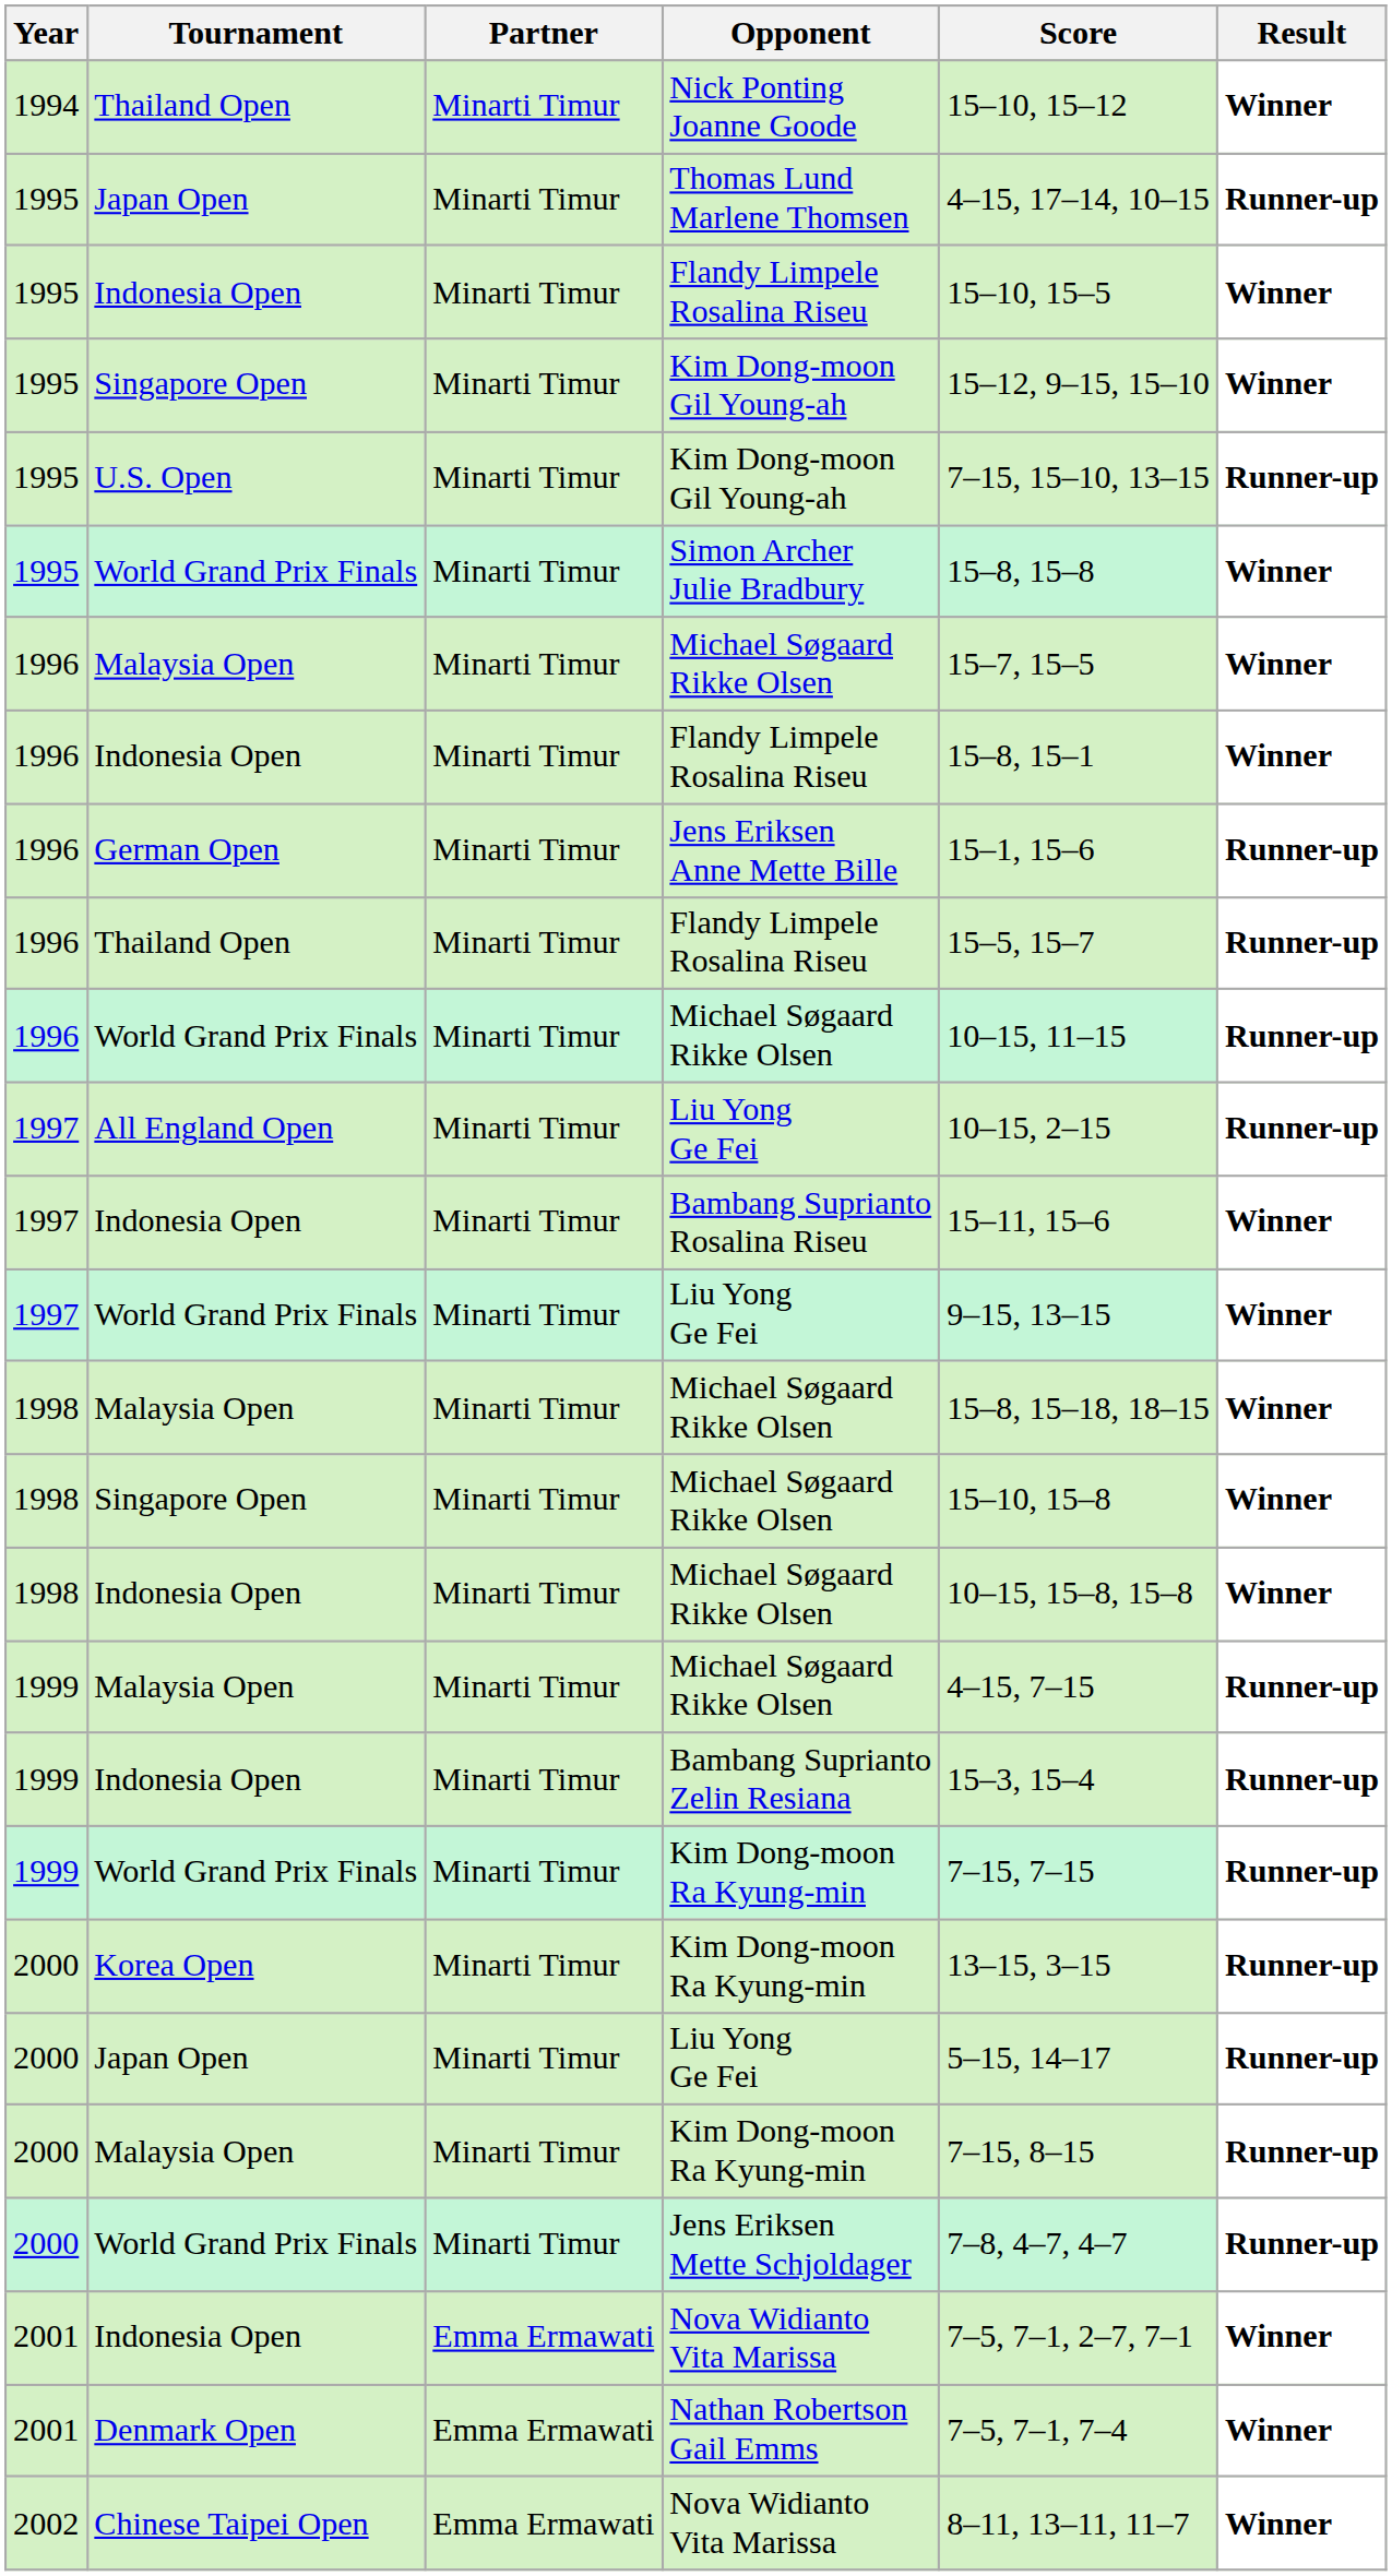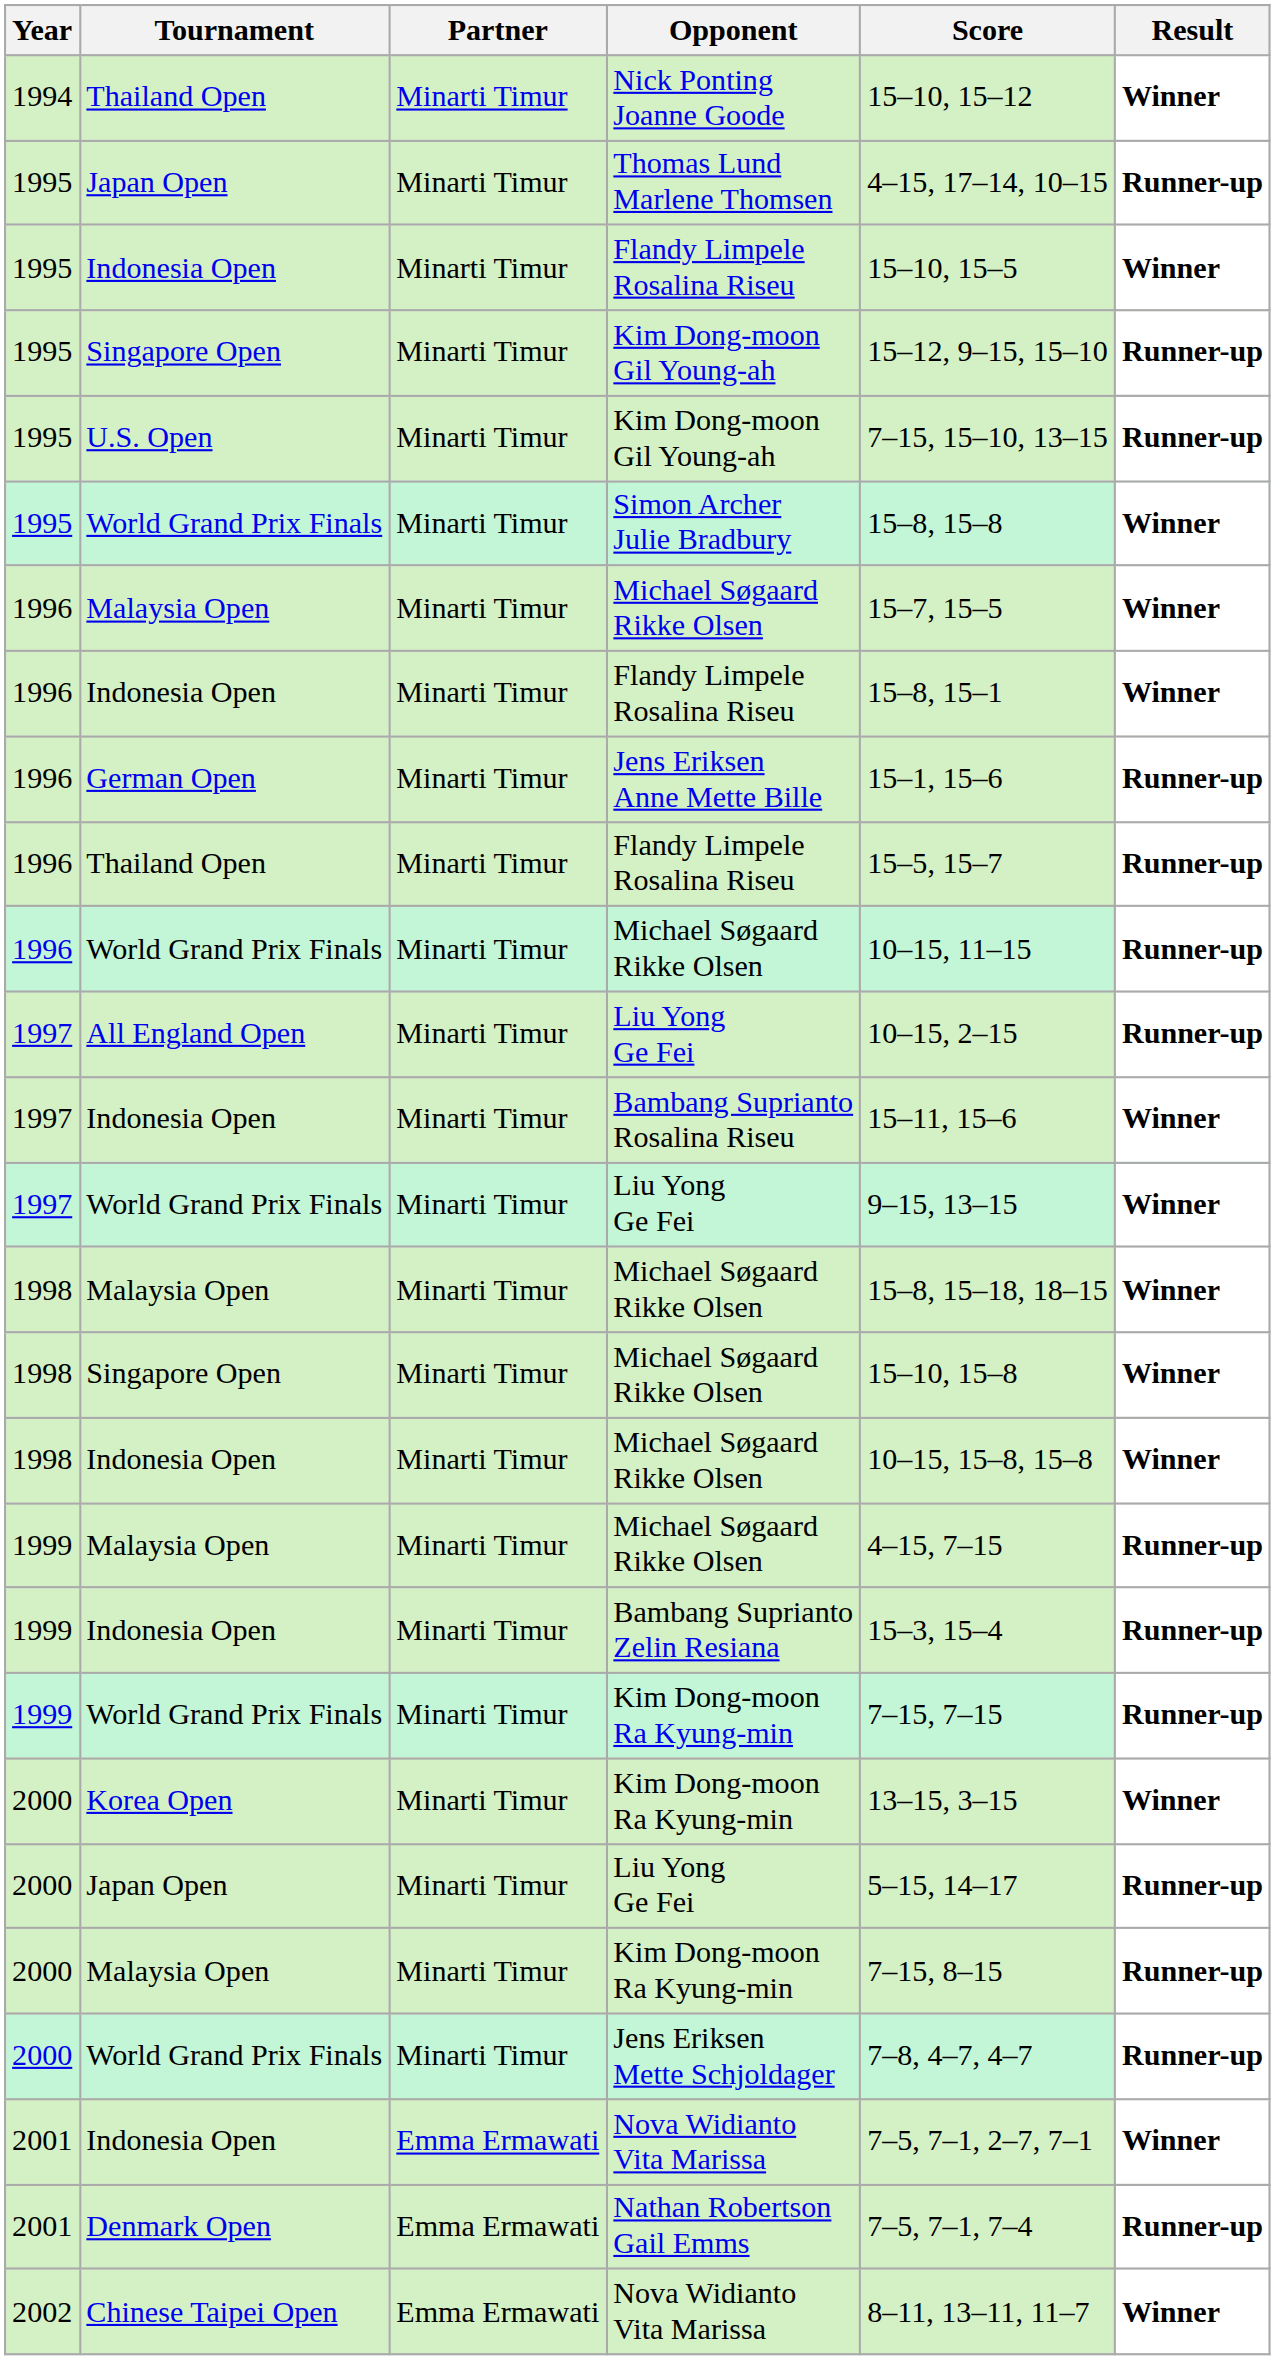 <table class="sortable wikitable" style="font-size: 90%;">
 <tr>
 <th>Year</th>
 <th>Tournament</th>
 <th>Partner</th>
 <th>Opponent</th>
 <th>Score</th>
 <th>Result</th>
 </tr>
 <tr style="background:#D4F1C5">
 <td align="center">1994</td>
 <td align="left"><a href='#'>Thailand Open</a></td>
 <td align="left"> <a href='#'>Minarti Timur</a></td>
 <td align="left"> <a href='#'>Nick Ponting</a> <br>  <a href='#'>Joanne Goode</a></td>
 <td align="left">15–10, 15–12</td>
 <td style="text-align:left; background:white"> <strong>Winner</strong></td>
 </tr>
 <tr style="background:#D4F1C5">
 <td align="center">1995</td>
 <td align="left"><a href='#'>Japan Open</a></td>
 <td align="left"> Minarti Timur</td>
 <td align="left"> <a href='#'>Thomas Lund</a> <br>  <a href='#'>Marlene Thomsen</a></td>
 <td align="left">4–15, 17–14, 10–15</td>
 <td style="text-align:left; background:white"> <strong>Runner-up</strong></td>
 </tr>
 <tr style="background:#D4F1C5">
 <td align="center">1995</td>
 <td align="left"><a href='#'>Indonesia Open</a></td>
 <td align="left"> Minarti Timur</td>
 <td align="left"> <a href='#'>Flandy Limpele</a> <br>  <a href='#'>Rosalina Riseu</a></td>
 <td align="left">15–10, 15–5</td>
 <td style="text-align:left; background:white"> <strong>Winner</strong></td>
 </tr>
 <tr style="background:#D4F1C5">
 <td align="center">1995</td>
 <td align="left"><a href='#'>Singapore Open</a></td>
 <td align="left"> Minarti Timur</td>
 <td align="left"> <a href='#'>Kim Dong-moon</a> <br>  <a href='#'>Gil Young-ah</a></td>
 <td align="left">15–12, 9–15, 15–10</td>
-<td style="text-align:left; background:white"> <strong>Winner</strong></td>
+<td style="text-align:left; background:white"> <strong>Runner-up</strong></td>
 </tr>
 <tr style="background:#D4F1C5">
 <td align="center">1995</td>
 <td align="left"><a href='#'>U.S. Open</a></td>
 <td align="left"> Minarti Timur</td>
 <td align="left"> Kim Dong-moon <br>  Gil Young-ah</td>
 <td align="left">7–15, 15–10, 13–15</td>
 <td style="text-align:left; background:white"> <strong>Runner-up</strong></td>
 </tr>
 <tr style="background:#C3F6D7">
 <td align="center"><a href='#'>1995</a></td>
 <td align="left"><a href='#'>World Grand Prix Finals</a></td>
 <td align="left"> Minarti Timur</td>
 <td align="left"> <a href='#'>Simon Archer</a> <br>  <a href='#'>Julie Bradbury</a></td>
 <td align="left">15–8, 15–8</td>
 <td style="text-align:left; background:white"> <strong>Winner</strong></td>
 </tr>
 <tr style="background:#D4F1C5">
 <td align="center">1996</td>
 <td align="left"><a href='#'>Malaysia Open</a></td>
 <td align="left"> Minarti Timur</td>
 <td align="left"> <a href='#'>Michael Søgaard</a> <br>  <a href='#'>Rikke Olsen</a></td>
 <td align="left">15–7, 15–5</td>
 <td style="text-align:left; background:white"> <strong>Winner</strong></td>
 </tr>
 <tr style="background:#D4F1C5">
 <td align="center">1996</td>
 <td align="left">Indonesia Open</td>
 <td align="left"> Minarti Timur</td>
 <td align="left"> Flandy Limpele <br>  Rosalina Riseu</td>
 <td align="left">15–8, 15–1</td>
 <td style="text-align:left; background:white"> <strong>Winner</strong></td>
 </tr>
 <tr style="background:#D4F1C5">
 <td align="center">1996</td>
 <td align="left"><a href='#'>German Open</a></td>
 <td align="left"> Minarti Timur</td>
 <td align="left"> <a href='#'>Jens Eriksen</a> <br>  <a href='#'>Anne Mette Bille</a></td>
 <td align="left">15–1, 15–6</td>
 <td style="text-align:left; background:white"> <strong>Runner-up</strong></td>
 </tr>
 <tr style="background:#D4F1C5">
 <td align="center">1996</td>
 <td align="left">Thailand Open</td>
 <td align="left"> Minarti Timur</td>
 <td align="left"> Flandy Limpele <br>  Rosalina Riseu</td>
 <td align="left">15–5, 15–7</td>
 <td style="text-align:left; background:white"> <strong>Runner-up</strong></td>
 </tr>
 <tr style="background:#C3F6D7">
 <td align="center"><a href='#'>1996</a></td>
 <td align="left">World Grand Prix Finals</td>
 <td align="left"> Minarti Timur</td>
 <td align="left"> Michael Søgaard <br>  Rikke Olsen</td>
 <td align="left">10–15, 11–15</td>
 <td style="text-align:left; background:white"> <strong>Runner-up</strong></td>
 </tr>
 <tr style="background:#D4F1C5">
 <td align="center"><a href='#'>1997</a></td>
 <td align="left"><a href='#'>All England Open</a></td>
 <td align="left"> Minarti Timur</td>
 <td align="left"> <a href='#'>Liu Yong</a> <br>  <a href='#'>Ge Fei</a></td>
 <td align="left">10–15, 2–15</td>
 <td style="text-align:left; background:white"> <strong>Runner-up</strong></td>
 </tr>
 <tr style="background:#D4F1C5">
 <td align="center">1997</td>
 <td align="left">Indonesia Open</td>
 <td align="left"> Minarti Timur</td>
 <td align="left"> <a href='#'>Bambang Suprianto</a> <br>  Rosalina Riseu</td>
 <td align="left">15–11, 15–6</td>
 <td style="text-align:left; background:white"> <strong>Winner</strong></td>
 </tr>
 <tr style="background:#C3F6D7">
 <td align="center"><a href='#'>1997</a></td>
 <td align="left">World Grand Prix Finals</td>
 <td align="left"> Minarti Timur</td>
 <td align="left"> Liu Yong <br>  Ge Fei</td>
 <td align="left">9–15, 13–15</td>
 <td style="text-align:left; background:white"> <strong>Winner</strong></td>
 </tr>
 <tr style="background:#D4F1C5">
 <td align="center">1998</td>
 <td align="left">Malaysia Open</td>
 <td align="left"> Minarti Timur</td>
 <td align="left"> Michael Søgaard <br>  Rikke Olsen</td>
 <td align="left">15–8, 15–18, 18–15</td>
 <td style="text-align:left; background:white"> <strong>Winner</strong></td>
 </tr>
 <tr style="background:#D4F1C5">
 <td align="center">1998</td>
 <td align="left">Singapore Open</td>
 <td align="left"> Minarti Timur</td>
 <td align="left"> Michael Søgaard <br>  Rikke Olsen</td>
 <td align="left">15–10, 15–8</td>
 <td style="text-align:left; background:white"> <strong>Winner</strong></td>
 </tr>
 <tr style="background:#D4F1C5">
 <td align="center">1998</td>
 <td align="left">Indonesia Open</td>
 <td align="left"> Minarti Timur</td>
 <td align="left"> Michael Søgaard <br>  Rikke Olsen</td>
 <td align="left">10–15, 15–8, 15–8</td>
 <td style="text-align:left; background:white"> <strong>Winner</strong></td>
 </tr>
 <tr style="background:#D4F1C5">
 <td align="center">1999</td>
 <td align="left">Malaysia Open</td>
 <td align="left"> Minarti Timur</td>
 <td align="left"> Michael Søgaard <br>  Rikke Olsen</td>
 <td align="left">4–15, 7–15</td>
 <td style="text-align:left; background:white"> <strong>Runner-up</strong></td>
 </tr>
 <tr style="background:#D4F1C5">
 <td align="center">1999</td>
 <td align="left">Indonesia Open</td>
 <td align="left"> Minarti Timur</td>
 <td align="left"> Bambang Suprianto <br>  <a href='#'>Zelin Resiana</a></td>
 <td align="left">15–3, 15–4</td>
 <td style="text-align:left; background:white"> <strong>Runner-up</strong></td>
 </tr>
 <tr style="background:#C3F6D7">
 <td align="center"><a href='#'>1999</a></td>
 <td align="left">World Grand Prix Finals</td>
 <td align="left"> Minarti Timur</td>
 <td align="left"> Kim Dong-moon <br>  <a href='#'>Ra Kyung-min</a></td>
 <td align="left">7–15, 7–15</td>
 <td style="text-align:left; background:white"> <strong>Runner-up</strong></td>
 </tr>
 <tr style="background:#D4F1C5">
 <td align="center">2000</td>
 <td align="left"><a href='#'>Korea Open</a></td>
 <td align="left"> Minarti Timur</td>
 <td align="left"> Kim Dong-moon <br>  Ra Kyung-min</td>
 <td align="left">13–15, 3–15</td>
-<td style="text-align:left; background:white"> <strong>Runner-up</strong></td>
+<td style="text-align:left; background:white"> <strong>Winner</strong></td>
 </tr>
 <tr style="background:#D4F1C5">
 <td align="center">2000</td>
 <td align="left">Japan Open</td>
 <td align="left"> Minarti Timur</td>
 <td align="left"> Liu Yong <br>  Ge Fei</td>
 <td align="left">5–15, 14–17</td>
 <td style="text-align:left; background:white"> <strong>Runner-up</strong></td>
 </tr>
 <tr style="background:#D4F1C5">
 <td align="center">2000</td>
 <td align="left">Malaysia Open</td>
 <td align="left"> Minarti Timur</td>
 <td align="left"> Kim Dong-moon <br>  Ra Kyung-min</td>
 <td align="left">7–15, 8–15</td>
 <td style="text-align:left; background:white"> <strong>Runner-up</strong></td>
 </tr>
 <tr style="background:#C3F6D7">
 <td align="center"><a href='#'>2000</a></td>
 <td align="left">World Grand Prix Finals</td>
 <td align="left"> Minarti Timur</td>
 <td align="left"> Jens Eriksen <br>  <a href='#'>Mette Schjoldager</a></td>
 <td align="left">7–8, 4–7, 4–7</td>
 <td style="text-align:left; background:white"> <strong>Runner-up</strong></td>
 </tr>
 <tr style="background:#D4F1C5">
 <td align="center">2001</td>
 <td align="left">Indonesia Open</td>
 <td align="left"> <a href='#'>Emma Ermawati</a></td>
 <td align="left"> <a href='#'>Nova Widianto</a> <br>  <a href='#'>Vita Marissa</a></td>
 <td align="left">7–5, 7–1, 2–7, 7–1</td>
 <td style="text-align:left; background:white"> <strong>Winner</strong></td>
 </tr>
 <tr style="background:#D4F1C5">
 <td align="center">2001</td>
 <td align="left"><a href='#'>Denmark Open</a></td>
 <td align="left"> Emma Ermawati</td>
 <td align="left"> <a href='#'>Nathan Robertson</a> <br>  <a href='#'>Gail Emms</a></td>
 <td align="left">7–5, 7–1, 7–4</td>
-<td style="text-align:left; background:white"> <strong>Winner</strong></td>
+<td style="text-align:left; background:white"> <strong>Runner-up</strong></td>
 </tr>
 <tr style="background:#D4F1C5">
 <td align="center">2002</td>
 <td align="left"><a href='#'>Chinese Taipei Open</a></td>
 <td align="left"> Emma Ermawati</td>
 <td align="left"> Nova Widianto <br>  Vita Marissa</td>
 <td align="left">8–11, 13–11, 11–7</td>
 <td style="text-align:left; background:white"> <strong>Winner</strong></td>
 </tr>
 </table>
